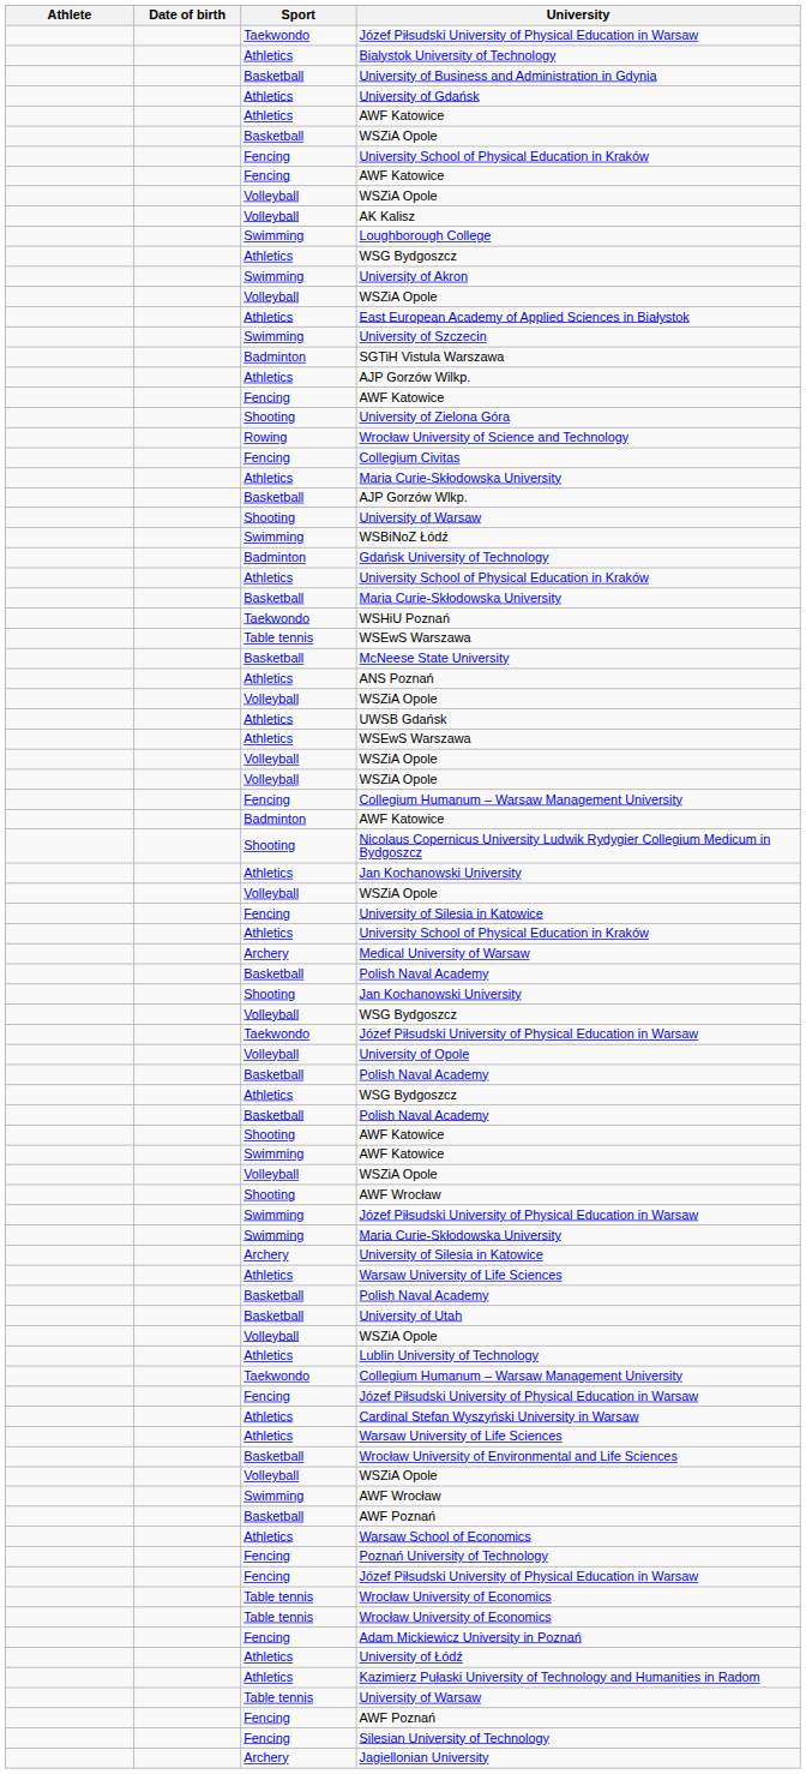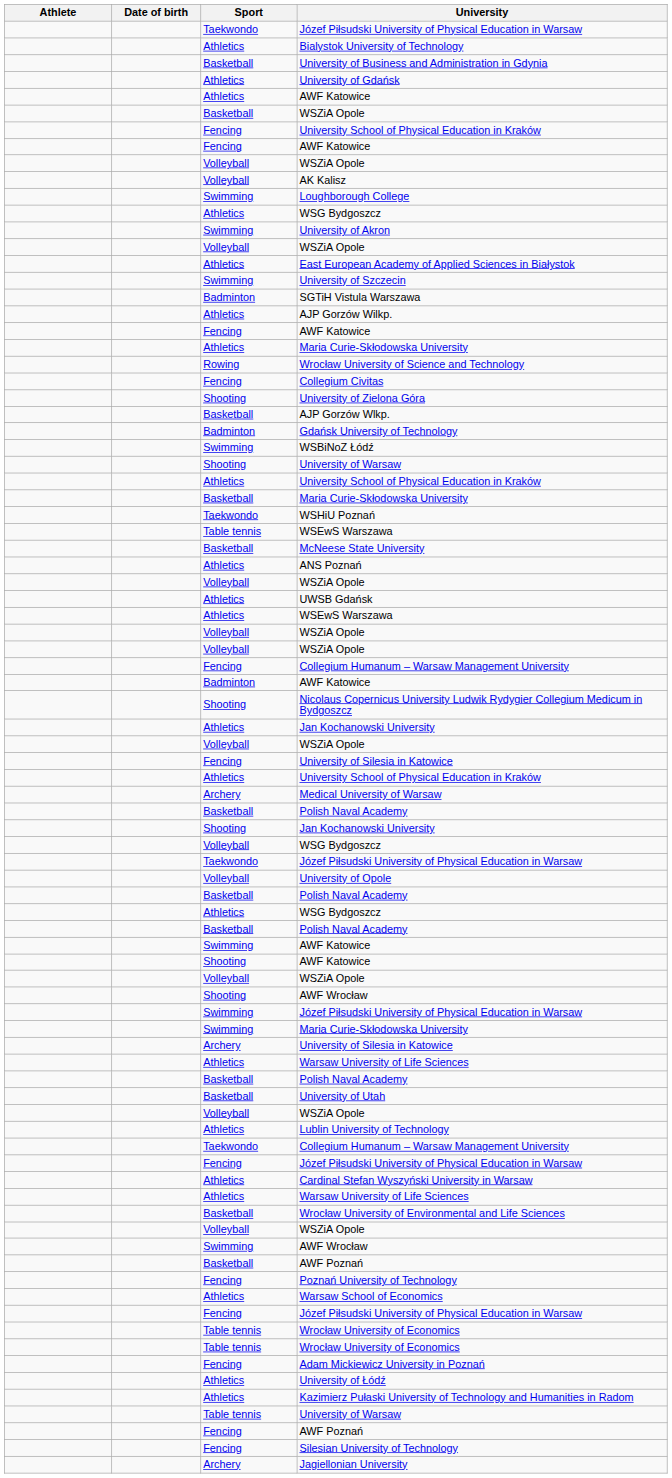 <table class="wikitable sortable" style="font-size:93%">
 <tr>
 <th width=140>Athlete</th>
 <th width=115>Date of birth</th>
 <th width=125>Sport</th>
 <th width=500>University</th>
 </tr>
 <tr>
 <td></td>
 <td></td>
 <td><a href='#'>Taekwondo</a></td>
 <td><a href='#'>Józef Piłsudski University of Physical Education in Warsaw</a></td>
 </tr>
 <tr>
 <td></td>
 <td></td>
 <td><a href='#'>Athletics</a></td>
 <td><a href='#'>Bialystok University of Technology</a></td>
 </tr>
 <tr>
 <td></td>
 <td></td>
 <td><a href='#'>Basketball</a></td>
 <td><a href='#'>University of Business and Administration in Gdynia</a></td>
 </tr>
 <tr>
 <td></td>
 <td></td>
 <td><a href='#'>Athletics</a></td>
 <td><a href='#'>University of Gdańsk</a></td>
 </tr>
 <tr>
 <td></td>
 <td></td>
 <td><a href='#'>Athletics</a></td>
 <td>AWF Katowice</td>
 </tr>
 <tr>
 <td></td>
 <td></td>
 <td><a href='#'>Basketball</a></td>
 <td>WSZiA Opole</td>
 </tr>
 <tr>
 <td></td>
 <td></td>
 <td><a href='#'>Fencing</a></td>
 <td><a href='#'>University School of Physical Education in Kraków</a></td>
 </tr>
 <tr>
 <td></td>
 <td></td>
 <td><a href='#'>Fencing</a></td>
 <td>AWF Katowice</td>
 </tr>
 <tr>
 <td></td>
 <td></td>
 <td><a href='#'>Volleyball</a></td>
 <td>WSZiA Opole</td>
 </tr>
 <tr>
 <td></td>
 <td></td>
 <td><a href='#'>Volleyball</a></td>
 <td>AK Kalisz</td>
 </tr>
 <tr>
 <td></td>
 <td></td>
 <td><a href='#'>Swimming</a></td>
 <td><a href='#'>Loughborough College</a></td>
 </tr>
 <tr>
 <td></td>
 <td></td>
 <td><a href='#'>Athletics</a></td>
 <td>WSG Bydgoszcz</td>
 </tr>
 <tr>
 <td></td>
 <td></td>
 <td><a href='#'>Swimming</a></td>
 <td><a href='#'>University of Akron</a></td>
 </tr>
 <tr>
 <td></td>
 <td></td>
 <td><a href='#'>Volleyball</a></td>
 <td>WSZiA Opole</td>
 </tr>
 <tr>
 <td></td>
 <td></td>
 <td><a href='#'>Athletics</a></td>
 <td><a href='#'>East European Academy of Applied Sciences in Białystok</a></td>
 </tr>
 <tr>
 <td></td>
 <td></td>
 <td><a href='#'>Swimming</a></td>
 <td><a href='#'>University of Szczecin</a></td>
 </tr>
 <tr>
 <td></td>
 <td></td>
 <td><a href='#'>Badminton</a></td>
 <td>SGTiH Vistula Warszawa</td>
 </tr>
 <tr>
 <td></td>
 <td></td>
 <td><a href='#'>Athletics</a></td>
 <td>AJP Gorzów Wilkp.</td>
 </tr>
 <tr>
 <td></td>
 <td></td>
 <td><a href='#'>Fencing</a></td>
 <td>AWF Katowice</td>
 </tr>
 <tr>
 <td></td>
 <td></td>
-<td><a href='#'>Shooting</a></td>
-<td><a href='#'>University of Zielona Góra</a></td>
+<td><a href='#'>Athletics</a></td>
+<td><a href='#'>Maria Curie-Skłodowska University</a></td>
 </tr>
 <tr>
 <td></td>
 <td></td>
 <td><a href='#'>Rowing</a></td>
 <td><a href='#'>Wrocław University of Science and Technology</a></td>
 </tr>
 <tr>
 <td></td>
 <td></td>
 <td><a href='#'>Fencing</a></td>
 <td><a href='#'>Collegium Civitas</a></td>
 </tr>
 <tr>
 <td></td>
 <td></td>
-<td><a href='#'>Athletics</a></td>
-<td><a href='#'>Maria Curie-Skłodowska University</a></td>
+<td><a href='#'>Shooting</a></td>
+<td><a href='#'>University of Zielona Góra</a></td>
 </tr>
 <tr>
 <td></td>
 <td></td>
 <td><a href='#'>Basketball</a></td>
 <td>AJP Gorzów Wlkp.</td>
 </tr>
 <tr>
 <td></td>
 <td></td>
-<td><a href='#'>Shooting</a></td>
-<td><a href='#'>University of Warsaw</a></td>
+<td><a href='#'>Badminton</a></td>
+<td><a href='#'>Gdańsk University of Technology</a></td>
 </tr>
 <tr>
 <td></td>
 <td></td>
 <td><a href='#'>Swimming</a></td>
 <td>WSBiNoZ Łódź</td>
 </tr>
 <tr>
 <td></td>
 <td></td>
-<td><a href='#'>Badminton</a></td>
-<td><a href='#'>Gdańsk University of Technology</a></td>
+<td><a href='#'>Shooting</a></td>
+<td><a href='#'>University of Warsaw</a></td>
 </tr>
 <tr>
 <td></td>
 <td></td>
 <td><a href='#'>Athletics</a></td>
 <td><a href='#'>University School of Physical Education in Kraków</a></td>
 </tr>
 <tr>
 <td></td>
 <td></td>
 <td><a href='#'>Basketball</a></td>
 <td><a href='#'>Maria Curie-Skłodowska University</a></td>
 </tr>
 <tr>
 <td></td>
 <td></td>
 <td><a href='#'>Taekwondo</a></td>
 <td>WSHiU Poznań</td>
 </tr>
 <tr>
 <td></td>
 <td></td>
 <td><a href='#'>Table tennis</a></td>
 <td>WSEwS Warszawa</td>
 </tr>
 <tr>
 <td></td>
 <td></td>
 <td><a href='#'>Basketball</a></td>
 <td><a href='#'>McNeese State University</a></td>
 </tr>
 <tr>
 <td></td>
 <td></td>
 <td><a href='#'>Athletics</a></td>
 <td>ANS Poznań</td>
 </tr>
 <tr>
 <td></td>
 <td></td>
 <td><a href='#'>Volleyball</a></td>
 <td>WSZiA Opole</td>
 </tr>
 <tr>
 <td></td>
 <td></td>
 <td><a href='#'>Athletics</a></td>
 <td>UWSB Gdańsk</td>
 </tr>
 <tr>
 <td></td>
 <td></td>
 <td><a href='#'>Athletics</a></td>
 <td>WSEwS Warszawa</td>
 </tr>
 <tr>
 <td></td>
 <td></td>
 <td><a href='#'>Volleyball</a></td>
 <td>WSZiA Opole</td>
 </tr>
 <tr>
 <td></td>
 <td></td>
 <td><a href='#'>Volleyball</a></td>
 <td>WSZiA Opole</td>
 </tr>
 <tr>
 <td></td>
 <td></td>
 <td><a href='#'>Fencing</a></td>
 <td><a href='#'>Collegium Humanum – Warsaw Management University</a></td>
 </tr>
 <tr>
 <td></td>
 <td></td>
 <td><a href='#'>Badminton</a></td>
 <td>AWF Katowice</td>
 </tr>
 <tr>
 <td></td>
 <td></td>
 <td><a href='#'>Shooting</a></td>
 <td><a href='#'>Nicolaus Copernicus University Ludwik Rydygier Collegium Medicum in Bydgoszcz</a></td>
 </tr>
 <tr>
 <td></td>
 <td></td>
 <td><a href='#'>Athletics</a></td>
 <td><a href='#'>Jan Kochanowski University</a></td>
 </tr>
 <tr>
 <td></td>
 <td></td>
 <td><a href='#'>Volleyball</a></td>
 <td>WSZiA Opole</td>
 </tr>
 <tr>
 <td></td>
 <td></td>
 <td><a href='#'>Fencing</a></td>
 <td><a href='#'>University of Silesia in Katowice</a></td>
 </tr>
 <tr>
 <td></td>
 <td></td>
 <td><a href='#'>Athletics</a></td>
 <td><a href='#'>University School of Physical Education in Kraków</a></td>
 </tr>
 <tr>
 <td></td>
 <td></td>
 <td><a href='#'>Archery</a></td>
 <td><a href='#'>Medical University of Warsaw</a></td>
 </tr>
 <tr>
 <td></td>
 <td></td>
 <td><a href='#'>Basketball</a></td>
 <td><a href='#'>Polish Naval Academy</a></td>
 </tr>
 <tr>
 <td></td>
 <td></td>
 <td><a href='#'>Shooting</a></td>
 <td><a href='#'>Jan Kochanowski University</a></td>
 </tr>
 <tr>
 <td></td>
 <td></td>
 <td><a href='#'>Volleyball</a></td>
 <td>WSG Bydgoszcz</td>
 </tr>
 <tr>
 <td></td>
 <td></td>
 <td><a href='#'>Taekwondo</a></td>
 <td><a href='#'>Józef Piłsudski University of Physical Education in Warsaw</a></td>
 </tr>
 <tr>
 <td></td>
 <td></td>
 <td><a href='#'>Volleyball</a></td>
 <td><a href='#'>University of Opole</a></td>
 </tr>
 <tr>
 <td></td>
 <td></td>
 <td><a href='#'>Basketball</a></td>
 <td><a href='#'>Polish Naval Academy</a></td>
 </tr>
 <tr>
 <td></td>
 <td></td>
 <td><a href='#'>Athletics</a></td>
 <td>WSG Bydgoszcz</td>
 </tr>
 <tr>
 <td></td>
 <td></td>
 <td><a href='#'>Basketball</a></td>
 <td><a href='#'>Polish Naval Academy</a></td>
 </tr>
 <tr>
 <td></td>
 <td></td>
-<td><a href='#'>Shooting</a></td>
+<td><a href='#'>Swimming</a></td>
 <td>AWF Katowice</td>
 </tr>
 <tr>
 <td></td>
 <td></td>
-<td><a href='#'>Swimming</a></td>
+<td><a href='#'>Shooting</a></td>
 <td>AWF Katowice</td>
 </tr>
 <tr>
 <td></td>
 <td></td>
 <td><a href='#'>Volleyball</a></td>
 <td>WSZiA Opole</td>
 </tr>
 <tr>
 <td></td>
 <td></td>
 <td><a href='#'>Shooting</a></td>
 <td>AWF Wrocław</td>
 </tr>
 <tr>
 <td></td>
 <td></td>
 <td><a href='#'>Swimming</a></td>
 <td><a href='#'>Józef Piłsudski University of Physical Education in Warsaw</a></td>
 </tr>
 <tr>
 <td></td>
 <td></td>
 <td><a href='#'>Swimming</a></td>
 <td><a href='#'>Maria Curie-Skłodowska University</a></td>
 </tr>
 <tr>
 <td></td>
 <td></td>
 <td><a href='#'>Archery</a></td>
 <td><a href='#'>University of Silesia in Katowice</a></td>
 </tr>
 <tr>
 <td></td>
 <td></td>
 <td><a href='#'>Athletics</a></td>
 <td><a href='#'>Warsaw University of Life Sciences</a></td>
 </tr>
 <tr>
 <td></td>
 <td></td>
 <td><a href='#'>Basketball</a></td>
 <td><a href='#'>Polish Naval Academy</a></td>
 </tr>
 <tr>
 <td></td>
 <td></td>
 <td><a href='#'>Basketball</a></td>
 <td><a href='#'>University of Utah</a></td>
 </tr>
 <tr>
 <td></td>
 <td></td>
 <td><a href='#'>Volleyball</a></td>
 <td>WSZiA Opole</td>
 </tr>
 <tr>
 <td></td>
 <td></td>
 <td><a href='#'>Athletics</a></td>
 <td><a href='#'>Lublin University of Technology</a></td>
 </tr>
 <tr>
 <td></td>
 <td></td>
 <td><a href='#'>Taekwondo</a></td>
 <td><a href='#'>Collegium Humanum – Warsaw Management University</a></td>
 </tr>
 <tr>
 <td></td>
 <td></td>
 <td><a href='#'>Fencing</a></td>
 <td><a href='#'>Józef Piłsudski University of Physical Education in Warsaw</a></td>
 </tr>
 <tr>
 <td></td>
 <td></td>
 <td><a href='#'>Athletics</a></td>
 <td><a href='#'>Cardinal Stefan Wyszyński University in Warsaw</a></td>
 </tr>
 <tr>
 <td></td>
 <td></td>
 <td><a href='#'>Athletics</a></td>
 <td><a href='#'>Warsaw University of Life Sciences</a></td>
 </tr>
 <tr>
 <td></td>
 <td></td>
 <td><a href='#'>Basketball</a></td>
 <td><a href='#'>Wrocław University of Environmental and Life Sciences</a></td>
 </tr>
 <tr>
 <td></td>
 <td></td>
 <td><a href='#'>Volleyball</a></td>
 <td>WSZiA Opole</td>
 </tr>
 <tr>
 <td></td>
 <td></td>
 <td><a href='#'>Swimming</a></td>
 <td>AWF Wrocław</td>
 </tr>
 <tr>
 <td></td>
 <td></td>
 <td><a href='#'>Basketball</a></td>
 <td>AWF Poznań</td>
 </tr>
 <tr>
 <td></td>
 <td></td>
-<td><a href='#'>Athletics</a></td>
-<td><a href='#'>Warsaw School of Economics</a></td>
+<td><a href='#'>Fencing</a></td>
+<td><a href='#'>Poznań University of Technology</a></td>
 </tr>
 <tr>
 <td></td>
 <td></td>
-<td><a href='#'>Fencing</a></td>
-<td><a href='#'>Poznań University of Technology</a></td>
+<td><a href='#'>Athletics</a></td>
+<td><a href='#'>Warsaw School of Economics</a></td>
 </tr>
 <tr>
 <td></td>
 <td></td>
 <td><a href='#'>Fencing</a></td>
 <td><a href='#'>Józef Piłsudski University of Physical Education in Warsaw</a></td>
 </tr>
 <tr>
 <td></td>
 <td></td>
 <td><a href='#'>Table tennis</a></td>
 <td><a href='#'>Wrocław University of Economics</a></td>
 </tr>
 <tr>
 <td></td>
 <td></td>
 <td><a href='#'>Table tennis</a></td>
 <td><a href='#'>Wrocław University of Economics</a></td>
 </tr>
 <tr>
 <td></td>
 <td></td>
 <td><a href='#'>Fencing</a></td>
 <td><a href='#'>Adam Mickiewicz University in Poznań</a></td>
 </tr>
 <tr>
 <td></td>
 <td></td>
 <td><a href='#'>Athletics</a></td>
 <td><a href='#'>University of Łódź</a></td>
 </tr>
 <tr>
 <td></td>
 <td></td>
 <td><a href='#'>Athletics</a></td>
 <td><a href='#'>Kazimierz Pułaski University of Technology and Humanities in Radom</a></td>
 </tr>
 <tr>
 <td></td>
 <td></td>
 <td><a href='#'>Table tennis</a></td>
 <td><a href='#'>University of Warsaw</a></td>
 </tr>
 <tr>
 <td></td>
 <td></td>
 <td><a href='#'>Fencing</a></td>
 <td>AWF Poznań</td>
 </tr>
 <tr>
 <td></td>
 <td></td>
 <td><a href='#'>Fencing</a></td>
 <td><a href='#'>Silesian University of Technology</a></td>
 </tr>
 <tr>
 <td></td>
 <td></td>
 <td><a href='#'>Archery</a></td>
 <td><a href='#'>Jagiellonian University</a></td>
 </tr>
 </table>
